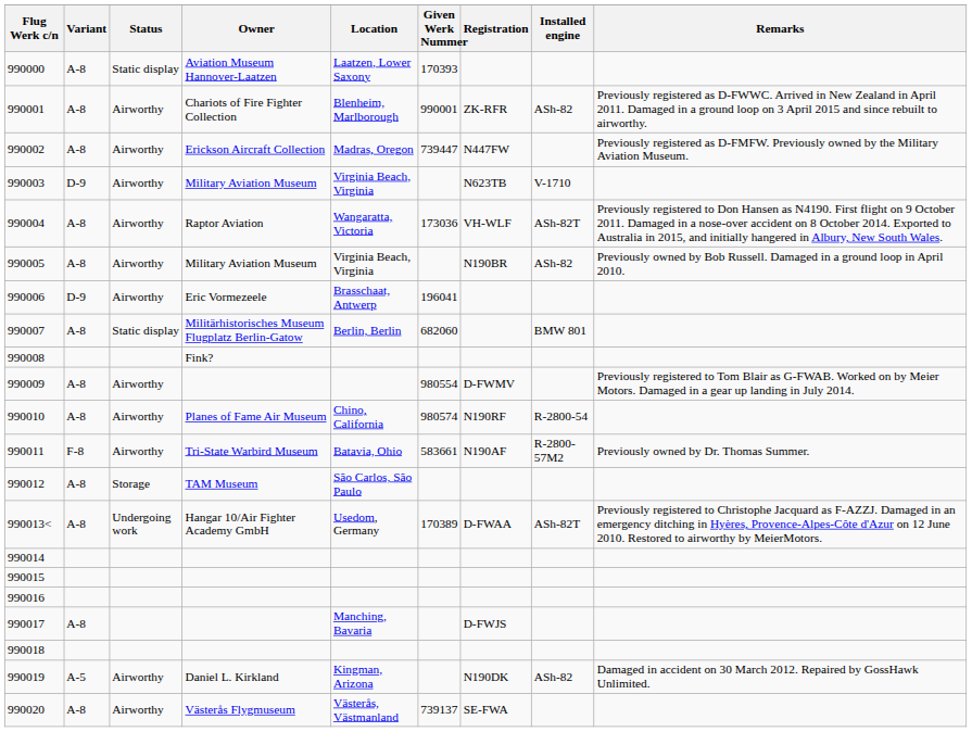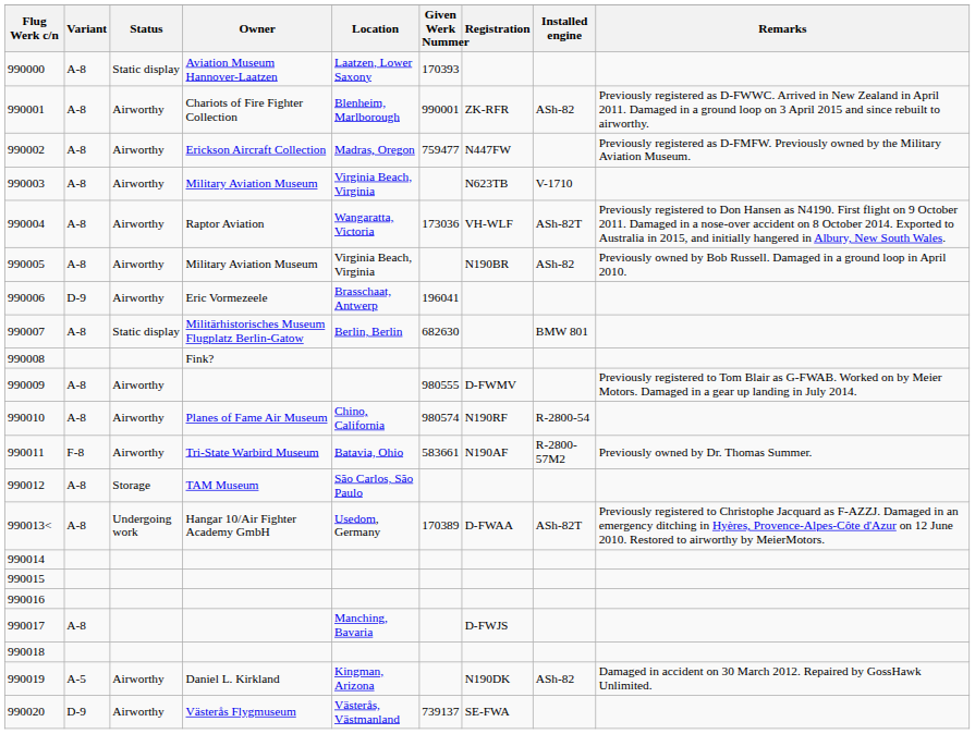 <table class="wikitable sortable" style="text-align:left">
 <tr>
 </tr>
 <tr>
 <th>Flug Werk c/n</th>
 <th>Variant</th>
 <th>Status</th>
 <th>Owner</th>
 <th>Location</th>
 <th style=max-width:3em>Given Werk Nummer</th>
 <th>Registration</th>
 <th style=max-width:7em>Installed engine</th>
 <th>Remarks</th>
 </tr>
 <tr>
 <td>990000</td>
 <td>A-8</td>
 <td>Static display</td>
 <td><a href='#'>Aviation Museum Hannover-Laatzen</a></td>
 <td><a href='#'>Laatzen, Lower Saxony</a></td>
 <td>170393</td>
 <td></td>
 <td></td>
 <td></td>
 </tr>
 <tr>
 <td>990001</td>
 <td>A-8</td>
 <td>Airworthy</td>
 <td>Chariots of Fire Fighter Collection</td>
 <td><a href='#'>Blenheim, Marlborough</a></td>
 <td>990001</td>
 <td>ZK-RFR</td>
 <td>ASh-82</td>
 <td>Previously registered as D-FWWC. Arrived in New Zealand in April 2011. Damaged in a ground loop on 3 April 2015 and since rebuilt to airworthy.</td>
 </tr>
 <tr>
 <td>990002</td>
 <td>A-8</td>
 <td>Airworthy</td>
 <td><a href='#'>Erickson Aircraft Collection</a></td>
 <td><a href='#'>Madras, Oregon</a></td>
-<td>739447</td>
+<td>759477</td>
 <td>N447FW</td>
 <td></td>
 <td>Previously registered as D-FMFW. Previously owned by the Military Aviation Museum.</td>
 </tr>
 <tr>
 <td>990003</td>
-<td>D-9</td>
+<td>A-8</td>
 <td>Airworthy</td>
 <td><a href='#'>Military Aviation Museum</a></td>
 <td><a href='#'>Virginia Beach, Virginia</a></td>
 <td></td>
 <td>N623TB</td>
 <td>V-1710</td>
 <td></td>
 </tr>
 <tr>
 <td>990004</td>
 <td>A-8</td>
 <td>Airworthy</td>
 <td>Raptor Aviation</td>
 <td><a href='#'>Wangaratta, Victoria</a></td>
 <td>173036</td>
 <td>VH-WLF</td>
 <td>ASh-82T</td>
 <td>Previously registered to Don Hansen as N4190. First flight on 9 October 2011. Damaged in a nose-over accident on 8 October 2014. Exported to Australia in 2015, and initially hangered in <a href='#'>Albury, New South Wales</a>.</td>
 </tr>
 <tr>
 <td>990005</td>
 <td>A-8</td>
 <td>Airworthy</td>
 <td>Military Aviation Museum</td>
 <td>Virginia Beach, Virginia</td>
 <td></td>
 <td>N190BR</td>
 <td>ASh-82</td>
 <td>Previously owned by Bob Russell. Damaged in a ground loop in April 2010.</td>
 </tr>
 <tr>
 <td>990006</td>
 <td>D-9</td>
 <td>Airworthy</td>
 <td>Eric Vormezeele</td>
 <td><a href='#'>Brasschaat, Antwerp</a></td>
 <td>196041</td>
 <td></td>
 <td></td>
 <td></td>
 </tr>
 <tr>
 <td>990007</td>
 <td>A-8</td>
 <td>Static display</td>
 <td><a href='#'>Militärhistorisches Museum Flugplatz Berlin-Gatow</a></td>
 <td><a href='#'>Berlin, Berlin</a></td>
-<td>682060</td>
+<td>682630</td>
 <td></td>
 <td>BMW 801</td>
 <td></td>
 </tr>
 <tr>
 <td>990008</td>
 <td></td>
 <td></td>
 <td>Fink?</td>
 <td></td>
 <td></td>
 <td></td>
 <td></td>
 <td></td>
 </tr>
 <tr>
 <td>990009</td>
 <td>A-8</td>
 <td>Airworthy</td>
 <td></td>
 <td></td>
-<td>980554</td>
+<td>980555</td>
 <td>D-FWMV</td>
 <td></td>
 <td>Previously registered to Tom Blair as G-FWAB. Worked on by Meier Motors. Damaged in a gear up landing in July 2014.</td>
 </tr>
 <tr>
 <td>990010</td>
 <td>A-8</td>
 <td>Airworthy</td>
 <td><a href='#'>Planes of Fame Air Museum</a></td>
 <td><a href='#'>Chino, California</a></td>
 <td>980574</td>
 <td>N190RF</td>
 <td>R-2800-54</td>
 <td></td>
 </tr>
 <tr>
 <td>990011</td>
 <td>F-8</td>
 <td>Airworthy</td>
 <td><a href='#'>Tri-State Warbird Museum</a></td>
 <td><a href='#'>Batavia, Ohio</a></td>
 <td>583661</td>
 <td>N190AF</td>
 <td>R-2800-57M2</td>
 <td>Previously owned by Dr. Thomas Summer.</td>
 </tr>
 <tr>
 <td>990012</td>
 <td>A-8</td>
 <td>Storage</td>
 <td><a href='#'>TAM Museum</a></td>
 <td><a href='#'>São Carlos, São Paulo</a></td>
 <td></td>
 <td></td>
 <td></td>
 <td></td>
 </tr>
 <tr>
 <td>990013<</td>
 <td>A-8</td>
 <td>Undergoing work</td>
 <td>Hangar 10/Air Fighter Academy GmbH</td>
 <td><a href='#'>Usedom</a>, Germany</td>
 <td>170389</td>
 <td>D-FWAA</td>
 <td>ASh-82T</td>
 <td>Previously registered to Christophe Jacquard as F-AZZJ. Damaged in an emergency ditching in <a href='#'>Hyères, Provence-Alpes-Côte d'Azur</a> on 12 June 2010. Restored to airworthy by MeierMotors.</td>
 </tr>
 <tr>
 <td>990014</td>
 <td></td>
 <td></td>
 <td></td>
 <td></td>
 <td></td>
 <td></td>
 <td></td>
 <td></td>
 </tr>
 <tr>
 <td>990015</td>
 <td></td>
 <td></td>
 <td></td>
 <td></td>
 <td></td>
 <td></td>
 <td></td>
 <td></td>
 </tr>
 <tr>
 <td>990016</td>
 <td></td>
 <td></td>
 <td></td>
 <td></td>
 <td></td>
 <td></td>
 <td></td>
 <td></td>
 </tr>
 <tr>
 <td>990017</td>
 <td>A-8</td>
 <td></td>
 <td></td>
 <td><a href='#'>Manching, Bavaria</a></td>
 <td></td>
 <td>D-FWJS</td>
 <td></td>
 <td></td>
 </tr>
 <tr>
 <td>990018</td>
 <td></td>
 <td></td>
 <td></td>
 <td></td>
 <td></td>
 <td></td>
 <td></td>
 <td></td>
 </tr>
 <tr>
 <td>990019</td>
 <td>A-5</td>
 <td>Airworthy</td>
 <td>Daniel L. Kirkland</td>
 <td><a href='#'>Kingman, Arizona</a></td>
 <td></td>
 <td>N190DK</td>
 <td>ASh-82</td>
 <td>Damaged in accident on 30 March 2012. Repaired by GossHawk Unlimited.</td>
 </tr>
 <tr>
 <td>990020</td>
-<td>A-8</td>
+<td>D-9</td>
 <td>Airworthy</td>
 <td><a href='#'>Västerås Flygmuseum</a></td>
 <td><a href='#'>Västerås, Västmanland</a></td>
 <td>739137</td>
 <td>SE-FWA</td>
 <td></td>
 <td></td>
 </tr>
 </table>
